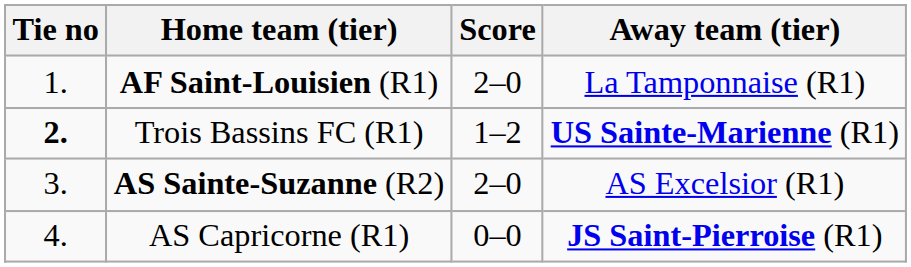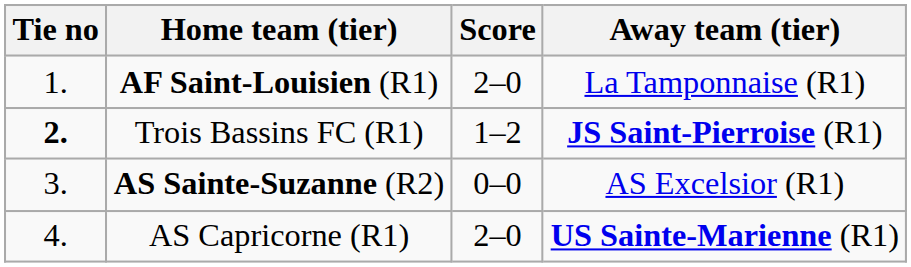 <table class="wikitable" style="text-align: center">
 <tr>
 <th>Tie no</th>
 <th>Home team (tier)</th>
 <th>Score</th>
 <th>Away team (tier)</th>
 </tr>
 <tr>
 <td>1.</td>
 <td> <strong>AF Saint-Louisien</strong> (R1)</td>
 <td>2–0</td>
 <td><a href='#'>La Tamponnaise</a> (R1) </td>
 </tr>
 <tr>
 <td><strong>2.</strong></td>
 <td> Trois Bassins FC (R1)</td>
 <td>1–2</td>
-<td><strong><a href='#'>US Sainte-Marienne</a></strong> (R1) </td>
+<td><strong><a href='#'>JS Saint-Pierroise</a></strong> (R1) </td>
 </tr>
 <tr>
 <td>3.</td>
 <td> <strong>AS Sainte-Suzanne</strong> (R2)</td>
-<td>2–0</td>
+<td>0–0 </td>
 <td><a href='#'>AS Excelsior</a> (R1) </td>
 </tr>
 <tr>
 <td>4.</td>
 <td> AS Capricorne (R1)</td>
-<td>0–0 </td>
-<td><strong><a href='#'>JS Saint-Pierroise</a></strong> (R1) </td>
+<td>2–0</td>
+<td><strong><a href='#'>US Sainte-Marienne</a></strong> (R1) </td>
 </tr>
 </table>
